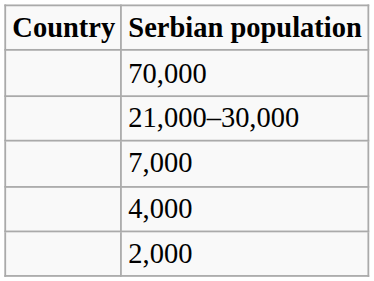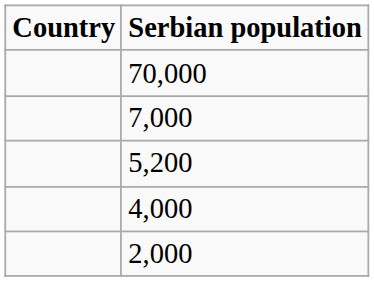 <table class=wikitable  align=right>
 <tr>
 <td><strong>Country</strong></td>
 <td><strong>Serbian population</strong></td>
 </tr>
 <tr>
 <td></td>
 <td>70,000</td>
 </tr>
 <tr>
 <td></td>
-<td>21,000–30,000</td>
+<td>7,000</td>
 </tr>
 <tr>
 <td></td>
-<td>7,000</td>
+<td>5,200</td>
 </tr>
 <tr>
 <td></td>
 <td>4,000</td>
 </tr>
 <tr>
 <td></td>
 <td>2,000</td>
 </tr>
 </table>
